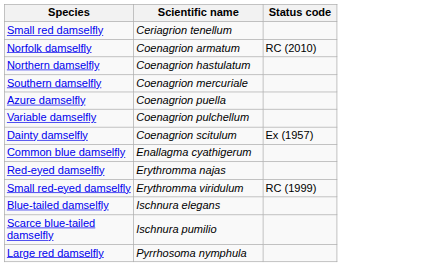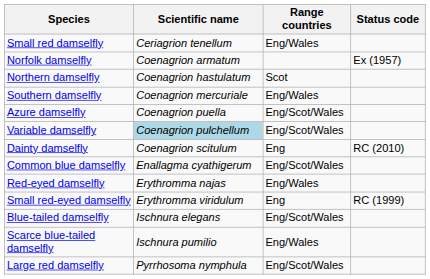 <table class="wikitable">
 <tr>
 <th>Species</th>
 <th>Scientific name</th>
+<th>Range countries</th>
 <th>Status code</th>
 </tr>
 <tr>
 <td style="width:180px"><a href='#'>Small red damselfly</a></td>
 <td style="width:180px"><em>Ceriagrion tenellum</em></td>
+<td style="width:120px">Eng/Wales</td>
 <td style="width:100px"></td>
 </tr>
 <tr>
 <td><a href='#'>Norfolk damselfly</a></td>
 <td><em>Coenagrion armatum</em></td>
-<td>RC (2010)</td>
+<td></td>
+<td>Ex (1957)</td>
 </tr>
 <tr>
 <td><a href='#'>Northern damselfly</a></td>
 <td><em>Coenagrion hastulatum</em></td>
+<td>Scot</td>
 <td></td>
 </tr>
 <tr>
 <td><a href='#'>Southern damselfly</a></td>
 <td><em>Coenagrion mercuriale</em></td>
+<td>Eng/Wales</td>
 <td></td>
 </tr>
 <tr>
 <td><a href='#'>Azure damselfly</a></td>
 <td><em>Coenagrion puella</em></td>
+<td>Eng/Scot/Wales</td>
 <td></td>
 </tr>
 <tr>
 <td><a href='#'>Variable damselfly</a></td>
-<td><em>Coenagrion pulchellum</em></td>
+<td style="background: lightblue;"><em>Coenagrion pulchellum</em></td>
+<td>Eng/Scot/Wales</td>
 <td></td>
 </tr>
 <tr>
 <td><a href='#'>Dainty damselfly</a></td>
 <td><em>Coenagrion scitulum</em></td>
-<td>Ex (1957)</td>
+<td>Eng</td>
+<td>RC (2010)</td>
 </tr>
 <tr>
 <td><a href='#'>Common blue damselfly</a></td>
 <td><em>Enallagma cyathigerum</em></td>
+<td>Eng/Scot/Wales</td>
 <td></td>
 </tr>
 <tr>
 <td><a href='#'>Red-eyed damselfly</a></td>
 <td><em>Erythromma najas</em></td>
+<td>Eng/Wales</td>
 <td></td>
 </tr>
 <tr>
 <td><a href='#'>Small red-eyed damselfly</a></td>
 <td><em>Erythromma viridulum</em></td>
+<td>Eng</td>
 <td>RC (1999)</td>
 </tr>
 <tr>
 <td><a href='#'>Blue-tailed damselfly</a></td>
 <td><em>Ischnura elegans</em></td>
+<td>Eng/Scot/Wales</td>
 <td></td>
 </tr>
 <tr>
 <td><a href='#'>Scarce blue-tailed damselfly</a></td>
 <td><em>Ischnura pumilio</em></td>
+<td>Eng/Wales</td>
 <td></td>
 </tr>
 <tr>
 <td><a href='#'>Large red damselfly</a></td>
 <td><em>Pyrrhosoma nymphula</em></td>
+<td>Eng/Scot/Wales</td>
 <td></td>
 </tr>
 </table>
